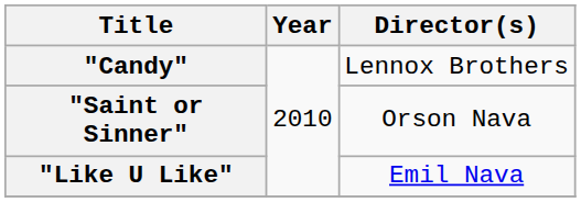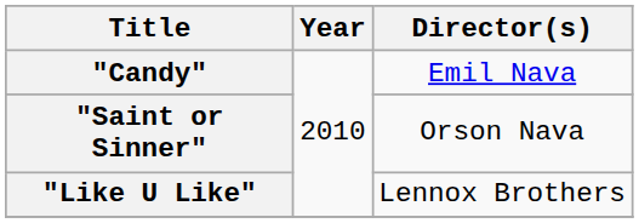 <table class="wikitable plainrowheaders" style="text-align:center;">
 <tr>
 <th scope="col" style="width:10em;">Title</th>
 <th scope="col">Year</th>
 <th scope="col">Director(s)</th>
 </tr>
 <tr>
 <th scope="row">"Candy"</th>
 <td rowspan="3">2010</td>
-<td>Lennox Brothers</td>
+<td><a href='#'>Emil Nava</a></td>
 </tr>
 <tr>
 <th scope="row">"Saint or Sinner"</th>
 <td>Orson Nava</td>
 </tr>
 <tr>
 <th scope="row">"Like U Like"</th>
-<td><a href='#'>Emil Nava</a></td>
+<td>Lennox Brothers</td>
 </tr>
 <tr>
 </tr>
 </table>
